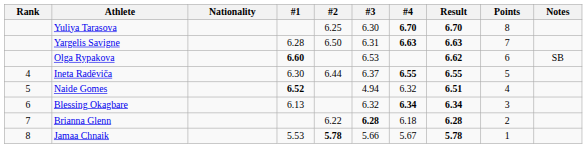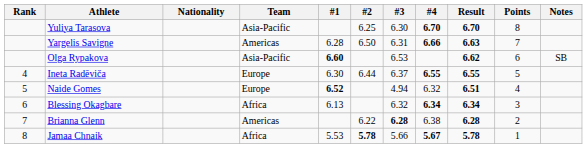 <table class="wikitable sortable" style="text-align:center"  width="75%">
 <tr>
 <th>Rank</th>
 <th>Athlete</th>
 <th>Nationality</th>
+<th>Team</th>
 <th>#1</th>
 <th>#2</th>
 <th>#3</th>
 <th>#4</th>
 <th>Result</th>
 <th>Points</th>
 <th>Notes</th>
 </tr>
 <tr>
 <td></td>
 <td align="left"><a href='#'>Yuliya Tarasova</a></td>
 <td align=left></td>
+<td align=left>Asia-Pacific</td>
 <td></td>
 <td>6.25</td>
 <td>6.30</td>
 <td><strong>6.70</strong></td>
 <td><strong>6.70</strong></td>
 <td>8</td>
 <td></td>
 </tr>
 <tr>
 <td></td>
 <td align="left"><a href='#'>Yargelis Savigne</a></td>
 <td align=left></td>
+<td align=left>Americas</td>
 <td>6.28</td>
 <td>6.50</td>
 <td>6.31</td>
-<td><strong>6.63</strong></td>
+<td><strong>6.66</strong></td>
 <td><strong>6.63</strong></td>
 <td>7</td>
 <td></td>
 </tr>
 <tr>
 <td></td>
 <td align="left"><a href='#'>Olga Rypakova</a></td>
 <td align=left></td>
+<td align=left>Asia-Pacific</td>
 <td><strong>6.60</strong></td>
 <td></td>
 <td>6.53</td>
 <td></td>
 <td><strong>6.62</strong></td>
 <td>6</td>
 <td>SB</td>
 </tr>
 <tr>
 <td>4</td>
 <td align="left"><a href='#'>Ineta Radēviča</a></td>
 <td align=left></td>
+<td align=left>Europe</td>
 <td>6.30</td>
 <td>6.44</td>
 <td>6.37</td>
 <td><strong>6.55</strong></td>
 <td><strong>6.55</strong></td>
 <td>5</td>
 <td></td>
 </tr>
 <tr>
 <td>5</td>
 <td align="left"><a href='#'>Naide Gomes</a></td>
 <td align=left></td>
+<td align=left>Europe</td>
 <td><strong>6.52</strong></td>
 <td></td>
 <td>4.94</td>
 <td>6.32</td>
 <td><strong>6.51</strong></td>
 <td>4</td>
 <td></td>
 </tr>
 <tr>
 <td>6</td>
 <td align="left"><a href='#'>Blessing Okagbare</a></td>
 <td align=left></td>
+<td align=left>Africa</td>
 <td>6.13</td>
 <td></td>
 <td>6.32</td>
 <td><strong>6.34</strong></td>
 <td><strong>6.34</strong></td>
 <td>3</td>
 <td></td>
 </tr>
 <tr>
 <td>7</td>
 <td align="left"><a href='#'>Brianna Glenn</a></td>
 <td align=left></td>
+<td align=left>Americas</td>
 <td></td>
 <td>6.22</td>
 <td><strong>6.28</strong></td>
-<td>6.18</td>
+<td>6.38</td>
 <td><strong>6.28</strong></td>
 <td>2</td>
 <td></td>
 </tr>
 <tr>
 <td>8</td>
 <td align="left"><a href='#'>Jamaa Chnaik</a></td>
 <td align=left></td>
+<td align=left>Africa</td>
 <td>5.53</td>
 <td><strong>5.78</strong></td>
 <td>5.66</td>
-<td>5.67</td>
+<td><strong>5.67</strong></td>
 <td><strong>5.78</strong></td>
 <td>1</td>
 <td></td>
 </tr>
 </table>
